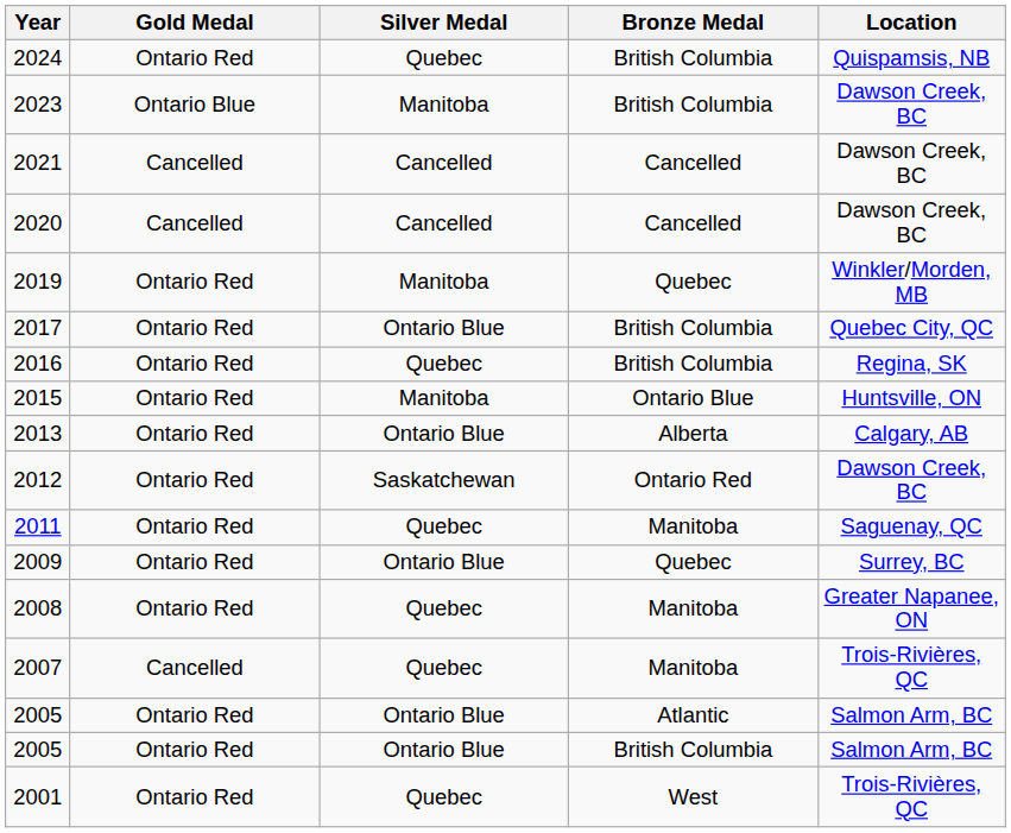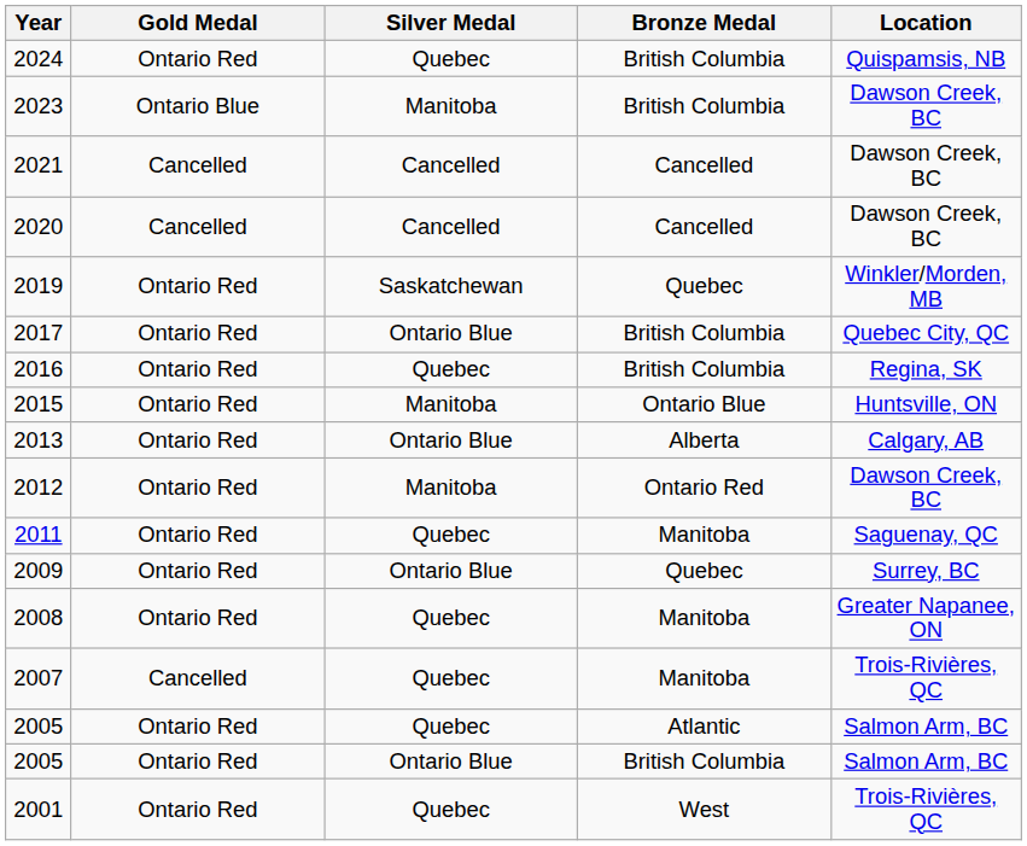 <table class="wikitable" style="text-align:center;">
 <tr>
 <th width=40>Year</th>
 <th width=175>Gold Medal</th>
 <th width=175>Silver Medal</th>
 <th width=175>Bronze Medal</th>
 <th width=130>Location</th>
 </tr>
 <tr>
 <td>2024</td>
 <td>Ontario Red</td>
 <td>Quebec</td>
 <td>British Columbia</td>
 <td><a href='#'>Quispamsis, NB</a></td>
 </tr>
 <tr>
 <td>2023</td>
 <td>Ontario Blue</td>
 <td>Manitoba</td>
 <td>British Columbia</td>
 <td><a href='#'>Dawson Creek, BC</a></td>
 </tr>
 <tr>
 <td>2021</td>
 <td>Cancelled</td>
 <td>Cancelled</td>
 <td>Cancelled</td>
 <td>Dawson Creek, BC</td>
 </tr>
 <tr>
 <td>2020</td>
 <td>Cancelled</td>
 <td>Cancelled</td>
 <td>Cancelled</td>
 <td>Dawson Creek, BC</td>
 </tr>
 <tr>
 <td>2019</td>
 <td>Ontario Red</td>
-<td>Manitoba</td>
+<td>Saskatchewan</td>
 <td>Quebec</td>
 <td><a href='#'>Winkler</a>/<a href='#'>Morden, MB</a></td>
 </tr>
 <tr>
 <td>2017</td>
 <td>Ontario Red</td>
 <td>Ontario Blue</td>
 <td>British Columbia</td>
 <td><a href='#'>Quebec City, QC</a></td>
 </tr>
 <tr>
 <td>2016</td>
 <td>Ontario Red</td>
 <td>Quebec</td>
 <td>British Columbia</td>
 <td><a href='#'>Regina, SK</a></td>
 </tr>
 <tr>
 <td>2015</td>
 <td>Ontario Red</td>
 <td>Manitoba</td>
 <td>Ontario Blue</td>
 <td><a href='#'>Huntsville, ON</a></td>
 </tr>
 <tr>
 <td>2013</td>
 <td>Ontario Red</td>
 <td>Ontario Blue</td>
 <td>Alberta</td>
 <td><a href='#'>Calgary, AB</a></td>
 </tr>
 <tr>
 <td>2012</td>
 <td>Ontario Red</td>
-<td>Saskatchewan</td>
+<td>Manitoba</td>
 <td>Ontario Red</td>
 <td><a href='#'>Dawson Creek, BC</a></td>
 </tr>
 <tr>
 <td><a href='#'>2011</a></td>
 <td>Ontario Red</td>
 <td>Quebec</td>
 <td>Manitoba</td>
 <td><a href='#'>Saguenay, QC</a></td>
 </tr>
 <tr>
 <td>2009</td>
 <td>Ontario Red</td>
 <td>Ontario Blue</td>
 <td>Quebec</td>
 <td><a href='#'>Surrey, BC</a></td>
 </tr>
 <tr>
 <td>2008</td>
 <td>Ontario Red</td>
 <td>Quebec</td>
 <td>Manitoba</td>
 <td><a href='#'>Greater Napanee, ON</a></td>
 </tr>
 <tr>
 <td>2007</td>
 <td>Cancelled</td>
 <td>Quebec</td>
 <td>Manitoba</td>
 <td><a href='#'>Trois-Rivières, QC</a></td>
 </tr>
 <tr>
 <td>2005</td>
 <td>Ontario Red</td>
-<td>Ontario Blue</td>
+<td>Quebec</td>
 <td>Atlantic</td>
 <td><a href='#'>Salmon Arm, BC</a></td>
 </tr>
 <tr>
 <td>2005</td>
 <td>Ontario Red</td>
 <td>Ontario Blue</td>
 <td>British Columbia</td>
 <td><a href='#'>Salmon Arm, BC</a></td>
 </tr>
 <tr>
 <td>2001</td>
 <td>Ontario Red</td>
 <td>Quebec</td>
 <td>West</td>
 <td><a href='#'>Trois-Rivières, QC</a></td>
 </tr>
 </table>
